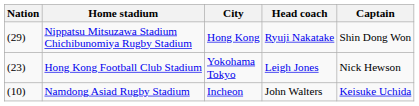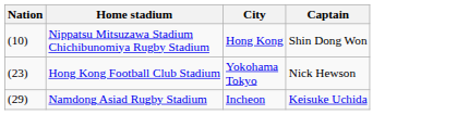 <table class="wikitable">
 <tr>
 <th>Nation</th>
 <th>Home stadium</th>
 <th>City</th>
-<th>Head coach</th>
 <th>Captain</th>
 </tr>
 <tr>
-<td> (29)</td>
+<td> (10)</td>
 <td><a href='#'>Nippatsu Mitsuzawa Stadium</a><br><a href='#'>Chichibunomiya Rugby Stadium</a></td>
 <td><a href='#'>Hong Kong</a></td>
-<td> <a href='#'>Ryuji Nakatake</a></td>
 <td>Shin Dong Won</td>
 </tr>
 <tr>
 <td> (23)</td>
 <td><a href='#'>Hong Kong Football Club Stadium</a></td>
 <td><a href='#'>Yokohama</a><br><a href='#'>Tokyo</a></td>
-<td> <a href='#'>Leigh Jones</a></td>
 <td>Nick Hewson</td>
 </tr>
 <tr>
-<td> (10)</td>
+<td> (29)</td>
 <td><a href='#'>Namdong Asiad Rugby Stadium</a></td>
 <td><a href='#'>Incheon</a></td>
-<td> John Walters</td>
 <td><a href='#'>Keisuke Uchida</a></td>
 </tr>
 </table>
